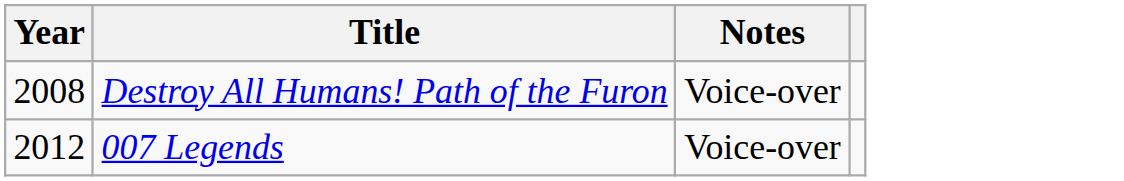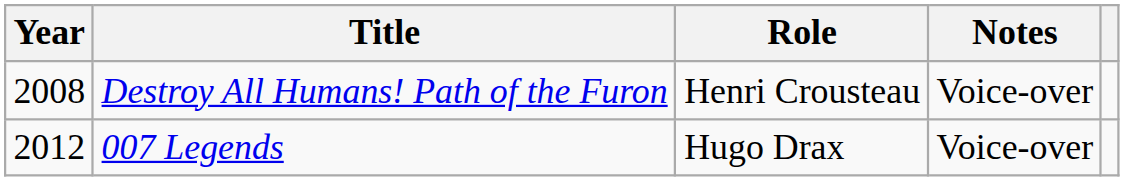 <table class="wikitable">
 <tr>
 <th>Year</th>
 <th>Title</th>
+<th>Role</th>
 <th>Notes</th>
 <th></th>
 </tr>
 <tr>
 <td>2008</td>
 <td><em><a href='#'>Destroy All Humans! Path of the Furon</a></em></td>
+<td>Henri Crousteau</td>
 <td>Voice-over</td>
 <td></td>
 </tr>
 <tr>
 <td>2012</td>
 <td><em><a href='#'>007 Legends</a></em></td>
+<td>Hugo Drax</td>
 <td>Voice-over</td>
 <td></td>
 </tr>
 </table>
